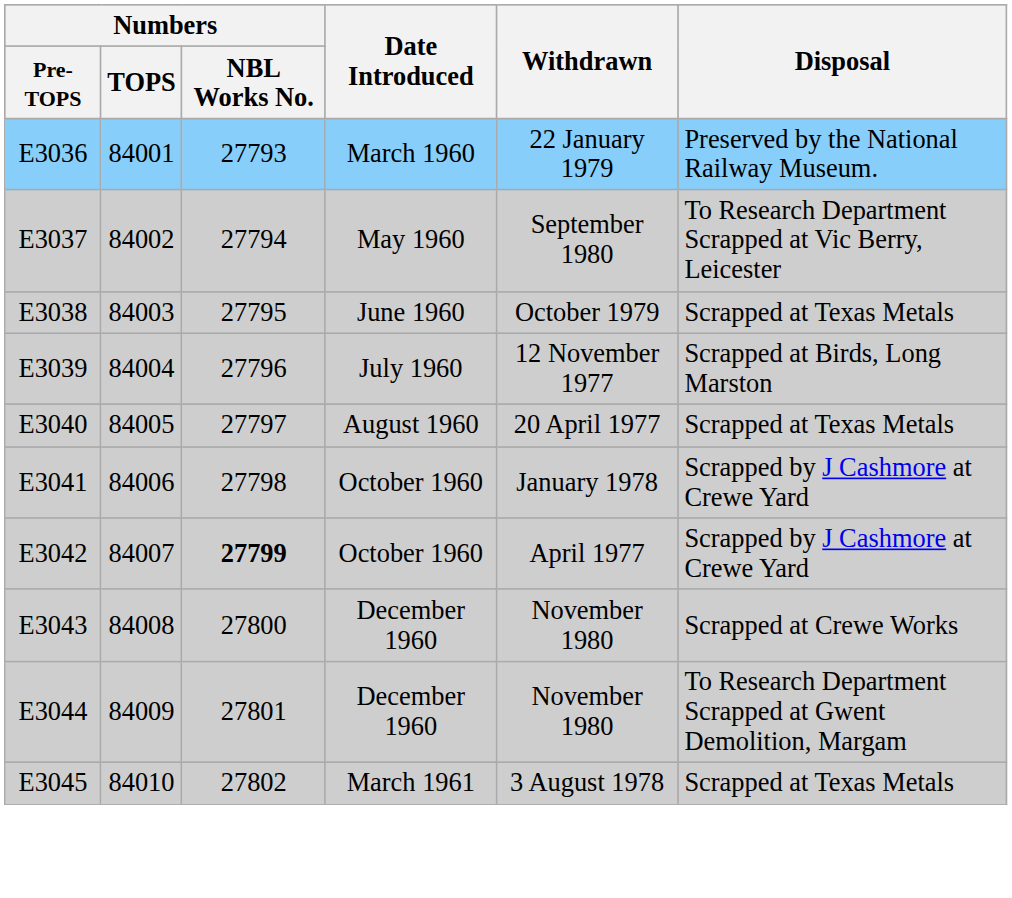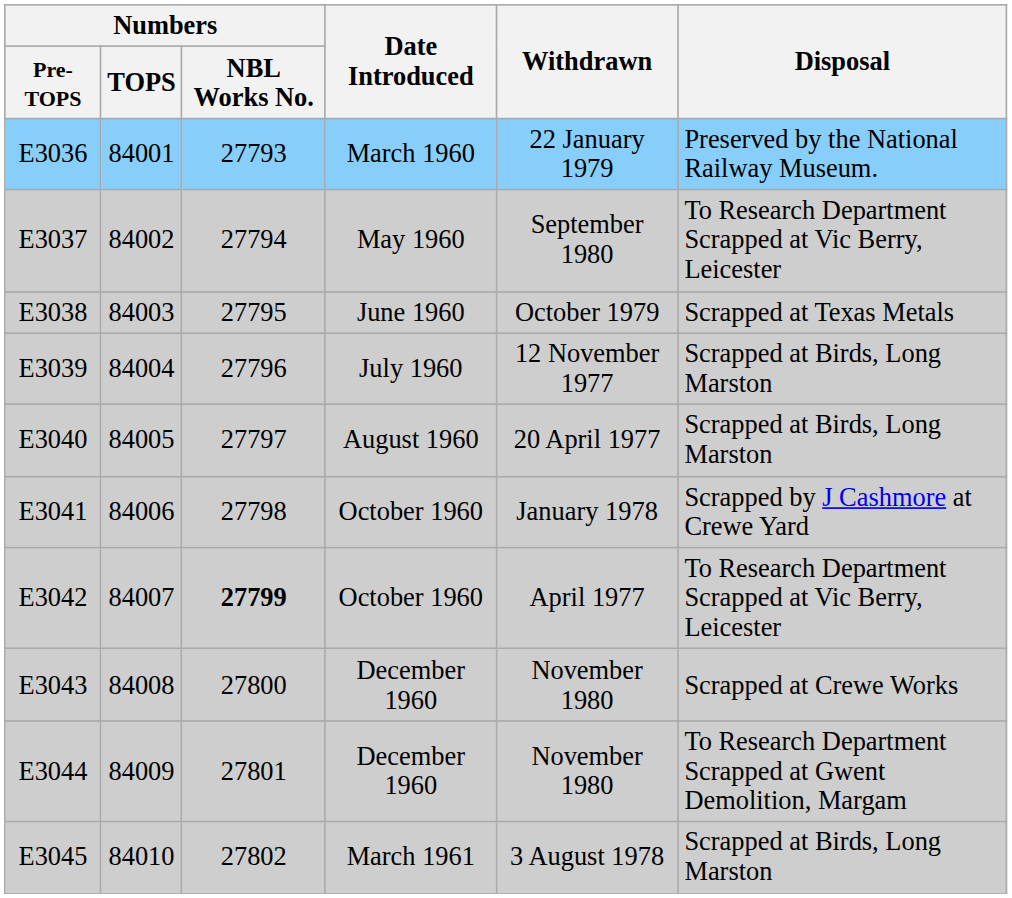 <table class="wikitable">
 <tr>
 <th colspan=3>Numbers</th>
 <th rowspan=2>Date Introduced</th>
 <th rowspan=2>Withdrawn</th>
 <th align=left rowspan=2>Disposal</th>
 </tr>
 <tr>
 <th><small>Pre-TOPS</small></th>
 <th>TOPS</th>
 <th>NBL Works No.</th>
 </tr>
 <tr>
 <td align=center bgcolor=87cefa>E3036</td>
 <td align=center bgcolor=87cefa>84001</td>
 <td align=center bgcolor=87cefa>27793</td>
 <td align=center bgcolor=87cefa>March 1960</td>
 <td align=center bgcolor=87cefa>22 January 1979</td>
 <td bgcolor=87cefa>Preserved by the National Railway Museum.<br></td>
 </tr>
 <tr>
 <td align=center bgcolor=cecece>E3037</td>
 <td align=center bgcolor=cecece>84002</td>
 <td align=center bgcolor=cecece>27794</td>
 <td align=center bgcolor=cecece>May 1960</td>
 <td align=center bgcolor=cecece>September 1980</td>
 <td bgcolor=cecece>To Research Department<br>Scrapped at Vic Berry, Leicester</td>
 </tr>
 <tr>
 <td align=center bgcolor=cecece>E3038</td>
 <td align=center bgcolor=cecece>84003</td>
 <td align=center bgcolor=cecece>27795</td>
 <td align=center bgcolor=cecece>June 1960</td>
 <td align=center bgcolor=cecece>October 1979</td>
 <td bgcolor=cecece>Scrapped at Texas Metals</td>
 </tr>
 <tr>
 <td align=center bgcolor=cecece>E3039</td>
 <td align=center bgcolor=cecece>84004</td>
 <td align=center bgcolor=cecece>27796</td>
 <td align=center bgcolor=cecece>July 1960</td>
 <td align=center bgcolor=cecece>12 November 1977</td>
 <td bgcolor=cecece>Scrapped at Birds, Long Marston</td>
 </tr>
 <tr>
 <td align=center bgcolor=cecece>E3040</td>
 <td align=center bgcolor=cecece>84005</td>
 <td align=center bgcolor=cecece>27797</td>
 <td align=center bgcolor=cecece>August 1960</td>
 <td align=center bgcolor=cecece>20 April 1977</td>
-<td bgcolor=cecece>Scrapped at Texas Metals</td>
+<td bgcolor=cecece>Scrapped at Birds, Long Marston</td>
 </tr>
 <tr>
 <td align=center bgcolor=cecece>E3041</td>
 <td align=center bgcolor=cecece>84006</td>
 <td align=center bgcolor=cecece>27798</td>
 <td align=center bgcolor=cecece>October 1960</td>
 <td align=center bgcolor=cecece>January 1978</td>
 <td bgcolor=cecece>Scrapped by <a href='#'>J Cashmore</a> at Crewe Yard</td>
 </tr>
 <tr>
 <td align=center bgcolor=cecece>E3042</td>
 <td align=center bgcolor=cecece>84007</td>
 <td align=center bgcolor=cecece><strong>27799</strong></td>
 <td align=center bgcolor=cecece>October 1960</td>
 <td align=center bgcolor=cecece>April 1977</td>
-<td bgcolor=cecece>Scrapped by <a href='#'>J Cashmore</a> at Crewe Yard</td>
+<td bgcolor=cecece>To Research Department<br>Scrapped at Vic Berry, Leicester</td>
 </tr>
 <tr>
 <td align=center bgcolor=cecece>E3043</td>
 <td align=center bgcolor=cecece>84008</td>
 <td align=center bgcolor=cecece>27800</td>
 <td align=center bgcolor=cecece>December 1960</td>
 <td align=center bgcolor=cecece>November 1980</td>
 <td bgcolor=cecece>Scrapped at Crewe Works</td>
 </tr>
 <tr>
 <td align=center bgcolor=cecece>E3044</td>
 <td align=center bgcolor=cecece>84009</td>
 <td align=center bgcolor=cecece>27801</td>
 <td align=center bgcolor=cecece>December 1960</td>
 <td align=center bgcolor=cecece>November 1980</td>
 <td bgcolor=cecece>To Research Department<br>Scrapped at Gwent Demolition, Margam</td>
 </tr>
 <tr>
 <td align=center bgcolor=cecece>E3045</td>
 <td align=center bgcolor=cecece>84010</td>
 <td align=center bgcolor=cecece>27802</td>
 <td align=center bgcolor=cecece>March 1961</td>
 <td align=center bgcolor=cecece>3 August 1978</td>
-<td bgcolor=cecece>Scrapped at Texas Metals</td>
+<td bgcolor=cecece>Scrapped at Birds, Long Marston</td>
 </tr>
 <tr>
 </tr>
 </table>
